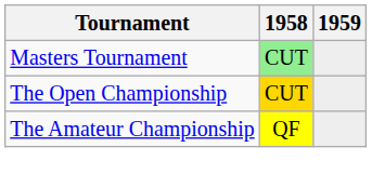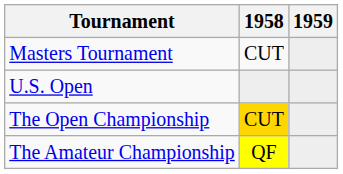 <table class="wikitable" style="font-size:95%;text-align:center;">
 <tr>
 <th>Tournament</th>
 <th>1958</th>
 <th>1959</th>
 </tr>
 <tr>
 <td align=left><a href='#'>Masters Tournament</a></td>
-<td style="background: lightgreen;">CUT</td>
+<td>CUT</td>
+<td style="background:#eeeeee;"></td>
+</tr>
+<tr>
+<td align=left><a href='#'>U.S. Open</a></td>
+<td style="background:#eeeeee;"></td>
 <td style="background:#eeeeee;"></td>
 </tr>
 <tr>
 <td align=left><a href='#'>The Open Championship</a></td>
 <td style="background: gold;">CUT</td>
 <td style="background:#eeeeee;"></td>
 </tr>
 <tr>
 <td align=left><a href='#'>The Amateur Championship</a></td>
 <td style="background:yellow;">QF</td>
 <td style="background:#eeeeee;"></td>
 </tr>
 </table>
